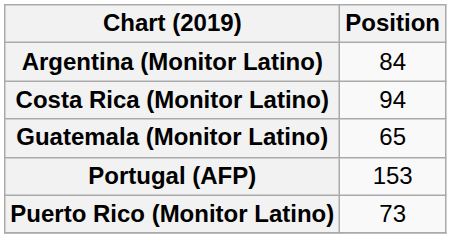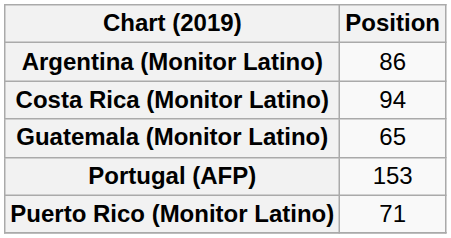 <table class="wikitable sortable plainrowheaders" style="text-align:center">
 <tr>
 <th scope="col">Chart (2019)</th>
 <th scope="col">Position</th>
 </tr>
 <tr>
 <th scope="row">Argentina (Monitor Latino)</th>
-<td>84</td>
+<td>86</td>
 </tr>
 <tr>
 <th scope="row">Costa Rica (Monitor Latino)</th>
 <td>94</td>
 </tr>
 <tr>
 <th scope="row">Guatemala (Monitor Latino)</th>
 <td>65</td>
 </tr>
 <tr>
 <th scope="row">Portugal (AFP)</th>
 <td>153</td>
 </tr>
 <tr>
 <th scope="row">Puerto Rico (Monitor Latino)</th>
-<td>73</td>
+<td>71</td>
 </tr>
 <tr>
 </tr>
 </table>
